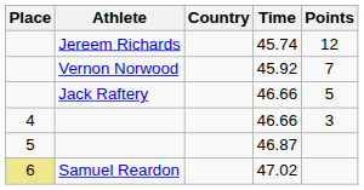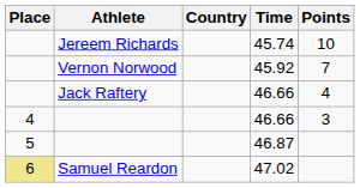 <table class="wikitable">
 <tr>
 <th>Place</th>
 <th>Athlete</th>
 <th>Country</th>
 <th>Time</th>
 <th>Points</th>
 </tr>
 <tr>
 <td align=center></td>
 <td><a href='#'>Jereem Richards</a></td>
 <td></td>
 <td>45.74</td>
-<td align=center>12</td>
+<td align=center>10</td>
 </tr>
 <tr>
 <td align=center></td>
 <td><a href='#'>Vernon Norwood</a></td>
 <td></td>
 <td>45.92</td>
 <td align=center>7</td>
 </tr>
 <tr>
 <td align=center></td>
 <td><a href='#'>Jack Raftery</a></td>
 <td></td>
 <td>46.66</td>
-<td align=center>5</td>
+<td align=center>4</td>
 </tr>
 <tr>
 <td align=center>4</td>
 <td></td>
 <td></td>
 <td>46.66</td>
 <td align=center>3</td>
 </tr>
 <tr>
 <td align=center>5</td>
 <td></td>
 <td></td>
 <td>46.87</td>
 <td align=center></td>
 </tr>
 <tr>
 <td align=center style="background: khaki;">6</td>
 <td><a href='#'>Samuel Reardon</a></td>
 <td></td>
 <td>47.02</td>
 <td align=center></td>
 </tr>
 </table>
